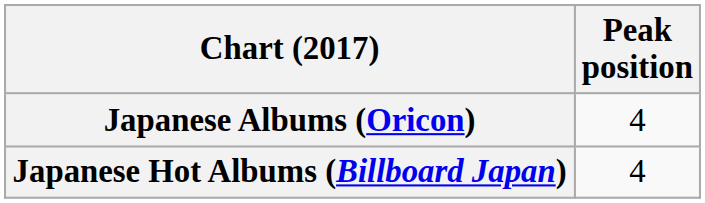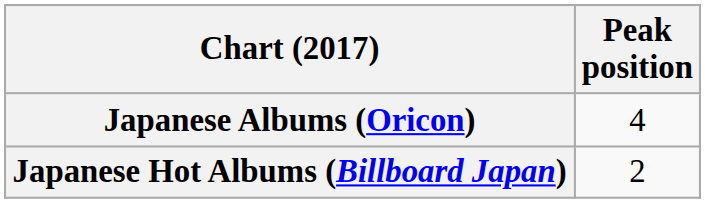 <table class="wikitable sortable plainrowheaders">
 <tr>
 <th scope="col">Chart (2017)</th>
 <th scope="col">Peak<br>position</th>
 </tr>
 <tr>
 <th scope="row">Japanese Albums (<a href='#'>Oricon</a>)</th>
 <td align="center">4</td>
 </tr>
 <tr>
 <th scope="row">Japanese Hot Albums (<em><a href='#'>Billboard Japan</a></em>)</th>
-<td align="center">4</td>
+<td align="center">2</td>
 </tr>
 </table>
